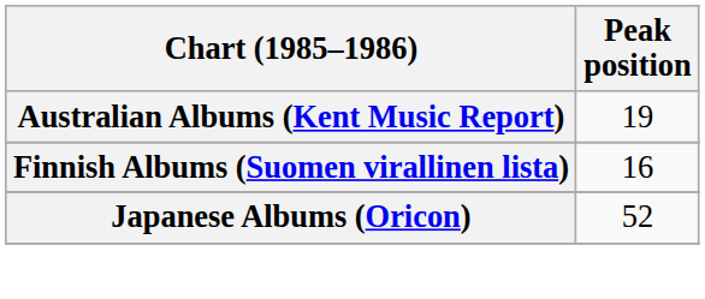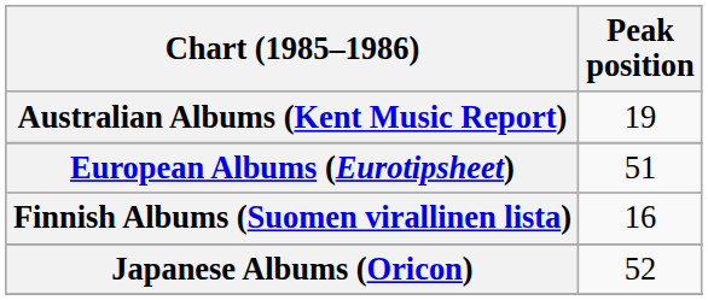 <table class="wikitable sortable plainrowheaders" style="text-align:center">
 <tr>
 <th scope="col">Chart (1985–1986)</th>
 <th scope="col">Peak<br>position</th>
 </tr>
 <tr>
 <th scope="row">Australian Albums (<a href='#'>Kent Music Report</a>)</th>
 <td>19</td>
 </tr>
 <tr>
+</tr>
+<tr>
+<th scope="row"><a href='#'>European Albums</a> (<em><a href='#'>Eurotipsheet</a></em>)</th>
+<td>51</td>
 </tr>
 <tr>
 <th scope="row">Finnish Albums (<a href='#'>Suomen virallinen lista</a>)</th>
 <td>16</td>
 </tr>
 <tr>
 </tr>
 <tr>
 <th scope="row">Japanese Albums (<a href='#'>Oricon</a>)</th>
 <td>52</td>
 </tr>
 <tr>
 </tr>
 <tr>
 </tr>
 <tr>
 </tr>
 <tr>
 </tr>
 </table>
